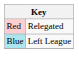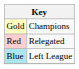 <table class="wikitable" style="font-size:85%">
 <tr>
 <th colspan=2>Key</th>
+</tr>
+<tr>
+<td bgcolor="#ffffbf">Gold</td>
+<td>Champions</td>
 </tr>
 <tr>
 <td bgcolor="#ffcfcf">Red</td>
 <td>Relegated</td>
 </tr>
 <tr>
 <td bgcolor="#ace5ee">Blue</td>
 <td>Left League</td>
 </tr>
 <tr>
 </tr>
 </table>
